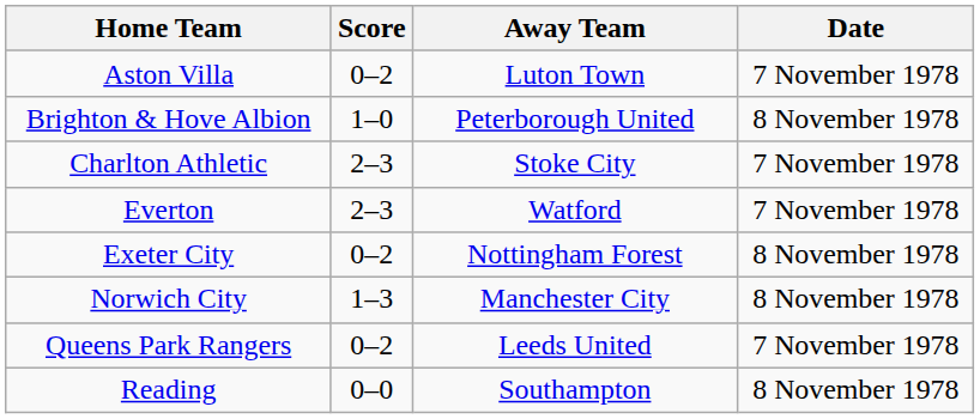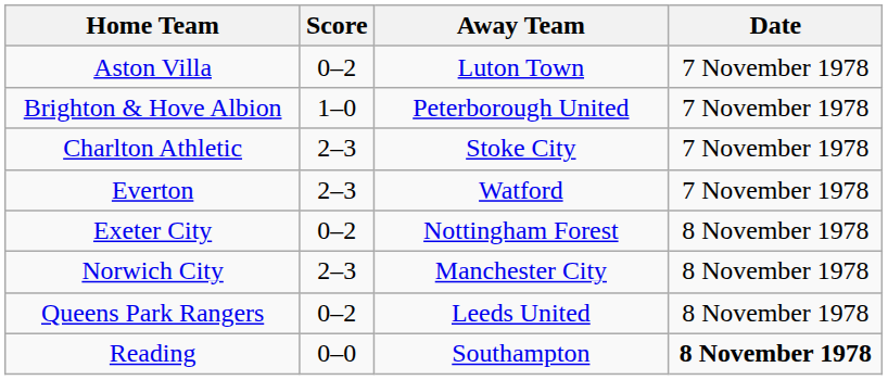 <table class="wikitable" style="text-align:center;">
 <tr>
 <th width=175>Home Team</th>
 <th width=20>Score</th>
 <th width=175>Away Team</th>
 <th width=125>Date</th>
 </tr>
 <tr>
 <td><a href='#'>Aston Villa</a></td>
 <td>0–2</td>
 <td><a href='#'>Luton Town</a></td>
 <td>7 November 1978</td>
 </tr>
 <tr>
 <td><a href='#'>Brighton & Hove Albion</a></td>
 <td>1–0</td>
 <td><a href='#'>Peterborough United</a></td>
-<td>8 November 1978</td>
+<td>7 November 1978</td>
 </tr>
 <tr>
 <td><a href='#'>Charlton Athletic</a></td>
 <td>2–3</td>
 <td><a href='#'>Stoke City</a></td>
 <td>7 November 1978</td>
 </tr>
 <tr>
 <td><a href='#'>Everton</a></td>
 <td>2–3</td>
 <td><a href='#'>Watford</a></td>
 <td>7 November 1978</td>
 </tr>
 <tr>
 <td><a href='#'>Exeter City</a></td>
 <td>0–2</td>
 <td><a href='#'>Nottingham Forest</a></td>
 <td>8 November 1978</td>
 </tr>
 <tr>
 <td><a href='#'>Norwich City</a></td>
-<td>1–3</td>
+<td>2–3</td>
 <td><a href='#'>Manchester City</a></td>
 <td>8 November 1978</td>
 </tr>
 <tr>
 <td><a href='#'>Queens Park Rangers</a></td>
 <td>0–2</td>
 <td><a href='#'>Leeds United</a></td>
-<td>7 November 1978</td>
+<td>8 November 1978</td>
 </tr>
 <tr>
 <td><a href='#'>Reading</a></td>
 <td>0–0</td>
 <td><a href='#'>Southampton</a></td>
-<td>8 November 1978</td>
+<td><strong>8 November 1978</strong></td>
 </tr>
 </table>
